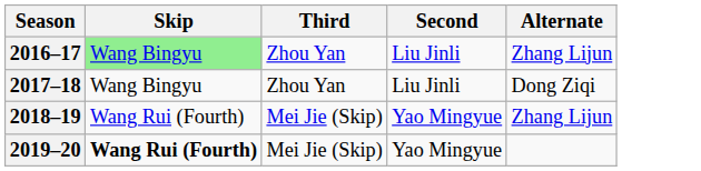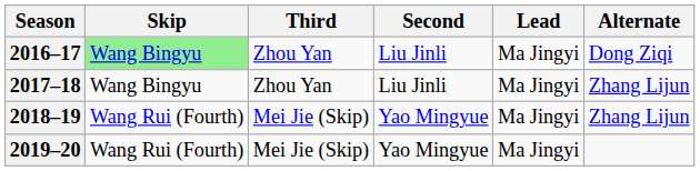 <table class="wikitable">
 <tr>
 <th scope="col">Season</th>
 <th scope="col">Skip</th>
 <th scope="col">Third</th>
 <th scope="col">Second</th>
+<th scope="col">Lead</th>
 <th scope="col">Alternate</th>
 </tr>
 <tr>
 <th scope="row">2016–17</th>
 <td style="background: lightgreen;"><a href='#'>Wang Bingyu</a></td>
 <td><a href='#'>Zhou Yan</a></td>
 <td><a href='#'>Liu Jinli</a></td>
-<td><a href='#'>Zhang Lijun</a></td>
+<td>Ma Jingyi</td>
+<td><a href='#'>Dong Ziqi</a></td>
 </tr>
 <tr>
 <th scope="row">2017–18</th>
 <td>Wang Bingyu</td>
 <td>Zhou Yan</td>
 <td>Liu Jinli</td>
-<td>Dong Ziqi</td>
+<td>Ma Jingyi</td>
+<td><a href='#'>Zhang Lijun</a></td>
 </tr>
 <tr>
 <th scope="row">2018–19</th>
 <td><a href='#'>Wang Rui</a> (Fourth)</td>
 <td><a href='#'>Mei Jie</a> (Skip)</td>
 <td><a href='#'>Yao Mingyue</a></td>
+<td>Ma Jingyi</td>
 <td><a href='#'>Zhang Lijun</a></td>
 </tr>
 <tr>
 <th scope="row">2019–20</th>
-<td><strong>Wang Rui (Fourth)</strong></td>
+<td>Wang Rui (Fourth)</td>
 <td>Mei Jie (Skip)</td>
 <td>Yao Mingyue</td>
+<td>Ma Jingyi</td>
 <td></td>
 </tr>
 </table>
